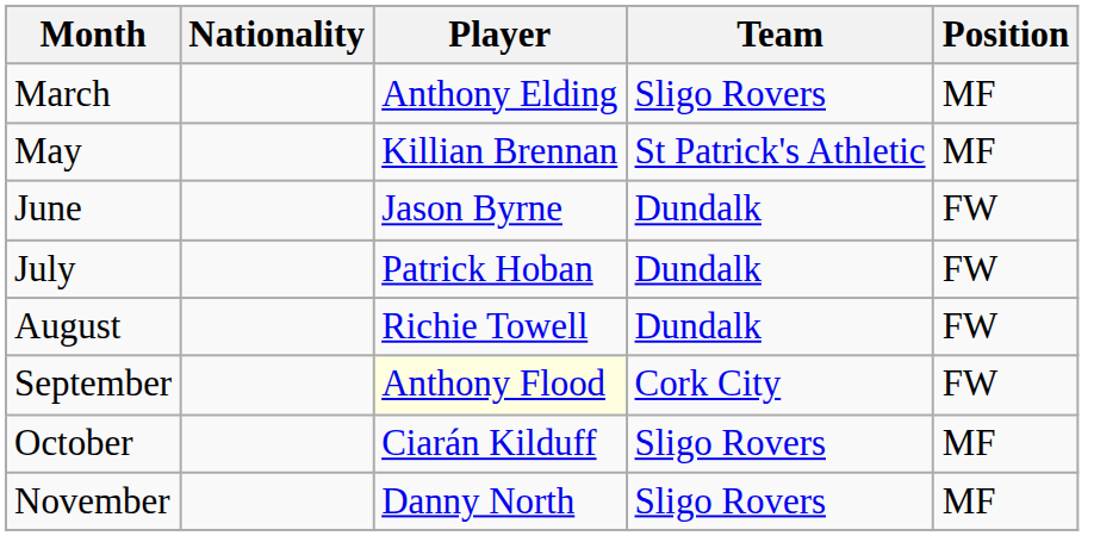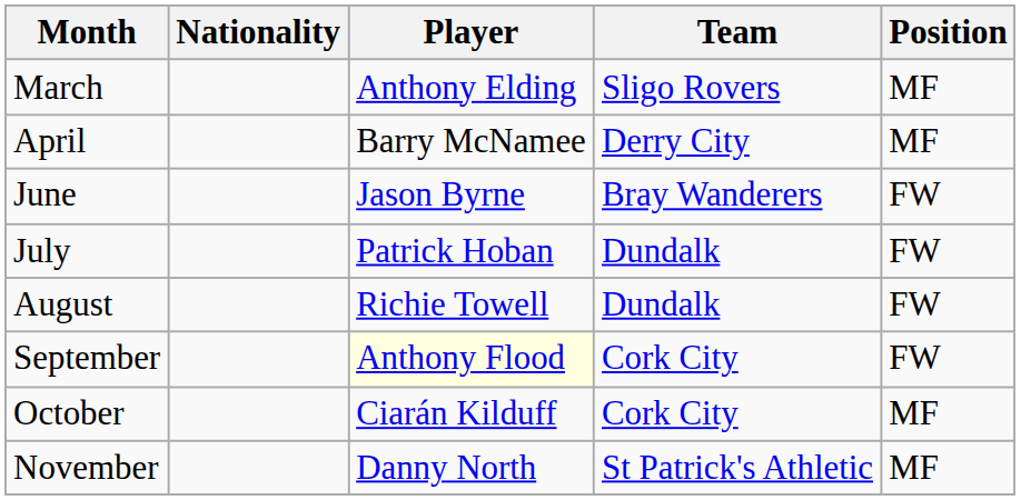 <table class="wikitable sortable">
 <tr>
 <th>Month</th>
 <th>Nationality</th>
 <th>Player</th>
 <th>Team</th>
 <th>Position</th>
 </tr>
 <tr>
 <td>March</td>
 <td></td>
 <td><a href='#'>Anthony Elding</a></td>
 <td><a href='#'>Sligo Rovers</a></td>
 <td>MF</td>
 </tr>
 <tr>
-<td>May</td>
+<td>April</td>
 <td></td>
-<td><a href='#'>Killian Brennan</a></td>
-<td><a href='#'>St Patrick's Athletic</a></td>
+<td>Barry McNamee</td>
+<td><a href='#'>Derry City</a></td>
 <td>MF</td>
 </tr>
 <tr>
 <td>June</td>
 <td></td>
 <td><a href='#'>Jason Byrne</a></td>
-<td><a href='#'>Dundalk</a></td>
+<td><a href='#'>Bray Wanderers</a></td>
 <td>FW</td>
 </tr>
 <tr>
 <td>July</td>
 <td></td>
 <td><a href='#'>Patrick Hoban</a></td>
 <td><a href='#'>Dundalk</a></td>
 <td>FW</td>
 </tr>
 <tr>
 <td>August</td>
 <td></td>
 <td><a href='#'>Richie Towell</a></td>
 <td><a href='#'>Dundalk</a></td>
 <td>FW</td>
 </tr>
 <tr>
 <td>September</td>
 <td></td>
 <td style="background: lightyellow;"><a href='#'>Anthony Flood</a></td>
 <td><a href='#'>Cork City</a></td>
 <td>FW</td>
 </tr>
 <tr>
 <td>October</td>
 <td></td>
 <td><a href='#'>Ciarán Kilduff</a></td>
-<td><a href='#'>Sligo Rovers</a></td>
+<td><a href='#'>Cork City</a></td>
 <td>MF</td>
 </tr>
 <tr>
 <td>November</td>
 <td></td>
 <td><a href='#'>Danny North</a></td>
-<td><a href='#'>Sligo Rovers</a></td>
+<td><a href='#'>St Patrick's Athletic</a></td>
 <td>MF</td>
 </tr>
 </table>
